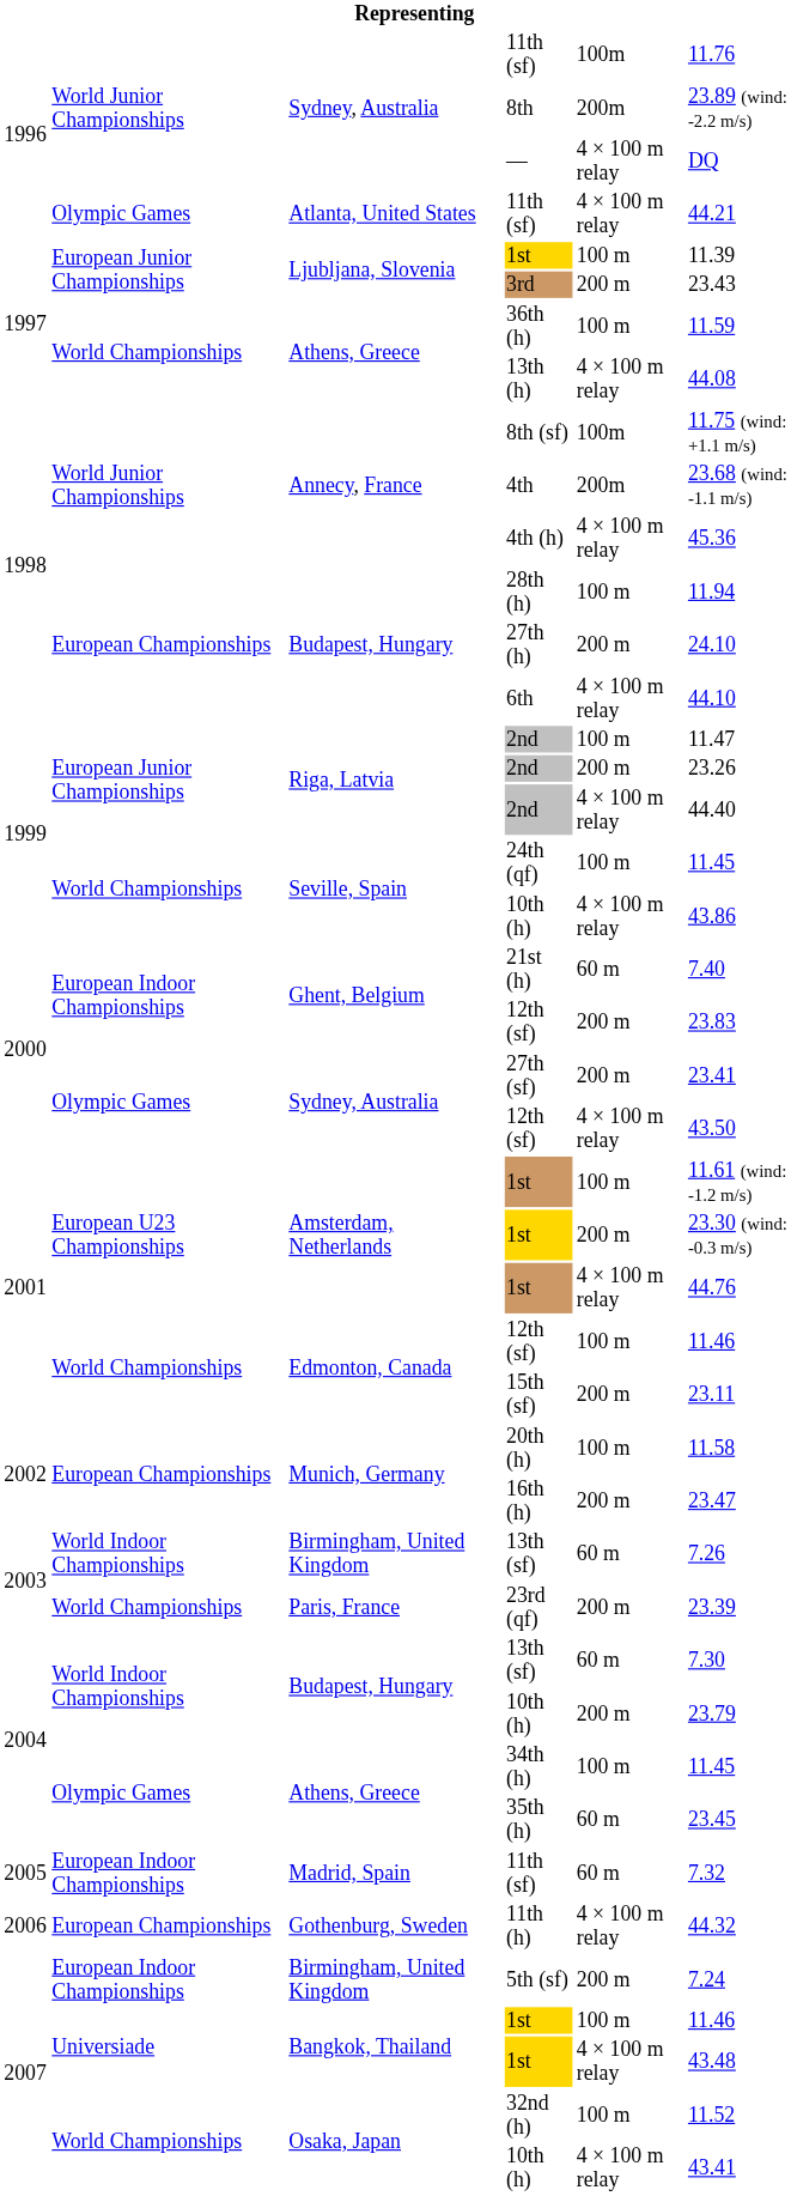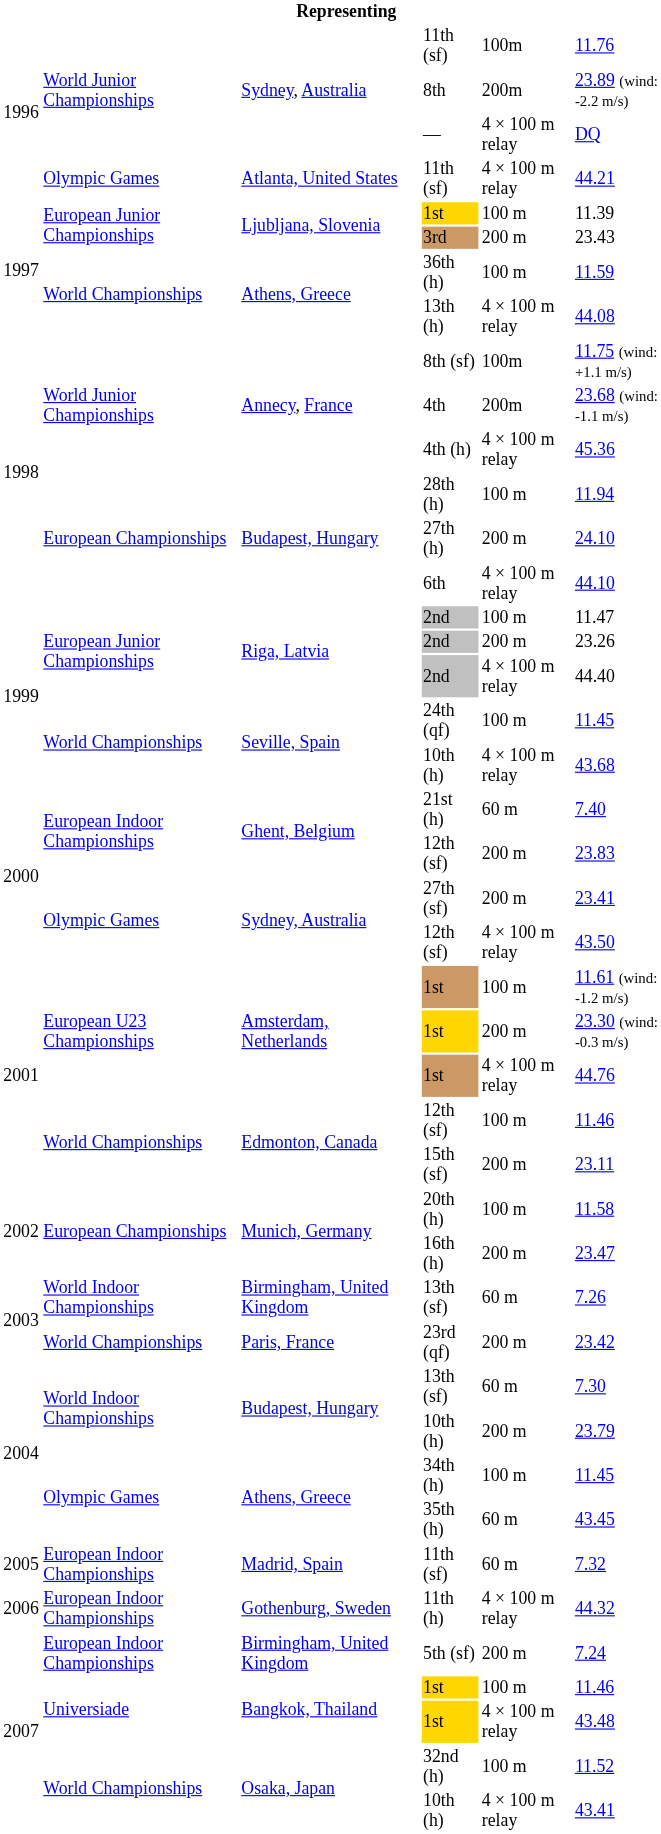 <table>
 <tr>
 <th colspan="6">Representing </th>
 </tr>
 <tr>
 <td rowspan=4>1996</td>
 <td rowspan=3><a href='#'>World Junior Championships</a></td>
 <td rowspan=3><a href='#'>Sydney</a>, <a href='#'>Australia</a></td>
 <td>11th (sf)</td>
 <td>100m</td>
 <td><a href='#'>11.76</a></td>
 </tr>
 <tr>
 <td>8th</td>
 <td>200m</td>
 <td><a href='#'>23.89</a> <small>(wind: -2.2 m/s)</small></td>
 </tr>
 <tr>
 <td>—</td>
 <td>4 × 100 m relay</td>
 <td><a href='#'>DQ</a></td>
 </tr>
 <tr>
 <td><a href='#'>Olympic Games</a></td>
 <td><a href='#'>Atlanta, United States</a></td>
 <td>11th (sf)</td>
 <td>4 × 100 m relay</td>
 <td><a href='#'>44.21</a></td>
 </tr>
 <tr>
 <td rowspan=4>1997</td>
 <td rowspan=2><a href='#'>European Junior Championships</a></td>
 <td rowspan=2><a href='#'>Ljubljana, Slovenia</a></td>
 <td bgcolor=gold>1st</td>
 <td>100 m</td>
 <td>11.39</td>
 </tr>
 <tr>
 <td bgcolor=cc9966>3rd</td>
 <td>200 m</td>
 <td>23.43</td>
 </tr>
 <tr>
 <td rowspan=2><a href='#'>World Championships</a></td>
 <td rowspan=2><a href='#'>Athens, Greece</a></td>
 <td>36th (h)</td>
 <td>100 m</td>
 <td><a href='#'>11.59</a></td>
 </tr>
 <tr>
 <td>13th (h)</td>
 <td>4 × 100 m relay</td>
 <td><a href='#'>44.08</a></td>
 </tr>
 <tr>
 <td rowspan=6>1998</td>
 <td rowspan=3><a href='#'>World Junior Championships</a></td>
 <td rowspan=3><a href='#'>Annecy</a>, <a href='#'>France</a></td>
 <td>8th (sf)</td>
 <td>100m</td>
 <td><a href='#'>11.75</a> <small>(wind: +1.1 m/s)</small></td>
 </tr>
 <tr>
 <td>4th</td>
 <td>200m</td>
 <td><a href='#'>23.68</a> <small>(wind: -1.1 m/s)</small></td>
 </tr>
 <tr>
 <td>4th (h)</td>
 <td>4 × 100 m relay</td>
 <td><a href='#'>45.36</a></td>
 </tr>
 <tr>
 <td rowspan=3><a href='#'>European Championships</a></td>
 <td rowspan=3><a href='#'>Budapest, Hungary</a></td>
 <td>28th (h)</td>
 <td>100 m</td>
 <td><a href='#'>11.94</a></td>
 </tr>
 <tr>
 <td>27th (h)</td>
 <td>200 m</td>
 <td><a href='#'>24.10</a></td>
 </tr>
 <tr>
 <td>6th</td>
 <td>4 × 100 m relay</td>
 <td><a href='#'>44.10</a></td>
 </tr>
 <tr>
 <td rowspan=5>1999</td>
 <td rowspan=3><a href='#'>European Junior Championships</a></td>
 <td rowspan=3><a href='#'>Riga, Latvia</a></td>
 <td bgcolor=silver>2nd</td>
 <td>100 m</td>
 <td>11.47</td>
 </tr>
 <tr>
 <td bgcolor=silver>2nd</td>
 <td>200 m</td>
 <td>23.26</td>
 </tr>
 <tr>
 <td bgcolor=silver>2nd</td>
 <td>4 × 100 m relay</td>
 <td>44.40</td>
 </tr>
 <tr>
 <td rowspan=2><a href='#'>World Championships</a></td>
 <td rowspan=2><a href='#'>Seville, Spain</a></td>
 <td>24th (qf)</td>
 <td>100 m</td>
 <td><a href='#'>11.45</a></td>
 </tr>
 <tr>
 <td>10th (h)</td>
 <td>4 × 100 m relay</td>
-<td><a href='#'>43.86</a></td>
+<td><a href='#'>43.68</a></td>
 </tr>
 <tr>
 <td rowspan=4>2000</td>
 <td rowspan=2><a href='#'>European Indoor Championships</a></td>
 <td rowspan=2><a href='#'>Ghent, Belgium</a></td>
 <td>21st (h)</td>
 <td>60 m</td>
 <td><a href='#'>7.40</a></td>
 </tr>
 <tr>
 <td>12th (sf)</td>
 <td>200 m</td>
 <td><a href='#'>23.83</a></td>
 </tr>
 <tr>
 <td rowspan=2><a href='#'>Olympic Games</a></td>
 <td rowspan=2><a href='#'>Sydney, Australia</a></td>
 <td>27th (sf)</td>
 <td>200 m</td>
 <td><a href='#'>23.41</a></td>
 </tr>
 <tr>
 <td>12th (sf)</td>
 <td>4 × 100 m relay</td>
 <td><a href='#'>43.50</a></td>
 </tr>
 <tr>
 <td rowspan=5>2001</td>
 <td rowspan=3><a href='#'>European U23 Championships</a></td>
 <td rowspan=3><a href='#'>Amsterdam, Netherlands</a></td>
 <td bgcolor=cc9966>1st</td>
 <td>100 m</td>
 <td><a href='#'>11.61</a> <small>(wind: -1.2 m/s)</small></td>
 </tr>
 <tr>
 <td bgcolor=gold>1st</td>
 <td>200 m</td>
 <td><a href='#'>23.30</a> <small>(wind: -0.3 m/s)</small></td>
 </tr>
 <tr>
 <td bgcolor=cc9966>1st</td>
 <td>4 × 100 m relay</td>
 <td><a href='#'>44.76</a></td>
 </tr>
 <tr>
 <td rowspan=2><a href='#'>World Championships</a></td>
 <td rowspan=2><a href='#'>Edmonton, Canada</a></td>
 <td>12th (sf)</td>
 <td>100 m</td>
 <td><a href='#'>11.46</a></td>
 </tr>
 <tr>
 <td>15th (sf)</td>
 <td>200 m</td>
 <td><a href='#'>23.11</a></td>
 </tr>
 <tr>
 <td rowspan=2>2002</td>
 <td rowspan=2><a href='#'>European Championships</a></td>
 <td rowspan=2><a href='#'>Munich, Germany</a></td>
 <td>20th (h)</td>
 <td>100 m</td>
 <td><a href='#'>11.58</a></td>
 </tr>
 <tr>
 <td>16th (h)</td>
 <td>200 m</td>
 <td><a href='#'>23.47</a></td>
 </tr>
 <tr>
 <td rowspan=2>2003</td>
 <td><a href='#'>World Indoor Championships</a></td>
 <td><a href='#'>Birmingham, United Kingdom</a></td>
 <td>13th (sf)</td>
 <td>60 m</td>
 <td><a href='#'>7.26</a></td>
 </tr>
 <tr>
 <td><a href='#'>World Championships</a></td>
 <td><a href='#'>Paris, France</a></td>
 <td>23rd (qf)</td>
 <td>200 m</td>
-<td><a href='#'>23.39</a></td>
+<td><a href='#'>23.42</a></td>
 </tr>
 <tr>
 <td rowspan=4>2004</td>
 <td rowspan=2><a href='#'>World Indoor Championships</a></td>
 <td rowspan=2><a href='#'>Budapest, Hungary</a></td>
 <td>13th (sf)</td>
 <td>60 m</td>
 <td><a href='#'>7.30</a></td>
 </tr>
 <tr>
 <td>10th (h)</td>
 <td>200 m</td>
 <td><a href='#'>23.79</a></td>
 </tr>
 <tr>
 <td rowspan=2><a href='#'>Olympic Games</a></td>
 <td rowspan=2><a href='#'>Athens, Greece</a></td>
 <td>34th (h)</td>
 <td>100 m</td>
 <td><a href='#'>11.45</a></td>
 </tr>
 <tr>
 <td>35th (h)</td>
 <td>60 m</td>
-<td><a href='#'>23.45</a></td>
+<td><a href='#'>43.45</a></td>
 </tr>
 <tr>
 <td>2005</td>
 <td><a href='#'>European Indoor Championships</a></td>
 <td><a href='#'>Madrid, Spain</a></td>
 <td>11th (sf)</td>
 <td>60 m</td>
 <td><a href='#'>7.32</a></td>
 </tr>
 <tr>
 <td>2006</td>
-<td><a href='#'>European Championships</a></td>
+<td><a href='#'>European Indoor Championships</a></td>
 <td><a href='#'>Gothenburg, Sweden</a></td>
 <td>11th (h)</td>
 <td>4 × 100 m relay</td>
 <td><a href='#'>44.32</a></td>
 </tr>
 <tr>
 <td rowspan=5>2007</td>
 <td><a href='#'>European Indoor Championships</a></td>
 <td><a href='#'>Birmingham, United Kingdom</a></td>
 <td>5th (sf)</td>
 <td>200 m</td>
 <td><a href='#'>7.24</a></td>
 </tr>
 <tr>
 <td rowspan=2><a href='#'>Universiade</a></td>
 <td rowspan=2><a href='#'>Bangkok, Thailand</a></td>
 <td bgcolor=gold>1st</td>
 <td>100 m</td>
 <td><a href='#'>11.46</a></td>
 </tr>
 <tr>
 <td bgcolor=gold>1st</td>
 <td>4 × 100 m relay</td>
 <td><a href='#'>43.48</a></td>
 </tr>
 <tr>
 <td rowspan=2><a href='#'>World Championships</a></td>
 <td rowspan=2><a href='#'>Osaka, Japan</a></td>
 <td>32nd (h)</td>
 <td>100 m</td>
 <td><a href='#'>11.52</a></td>
 </tr>
 <tr>
 <td>10th (h)</td>
 <td>4 × 100 m relay</td>
 <td><a href='#'>43.41</a></td>
 </tr>
 </table>
